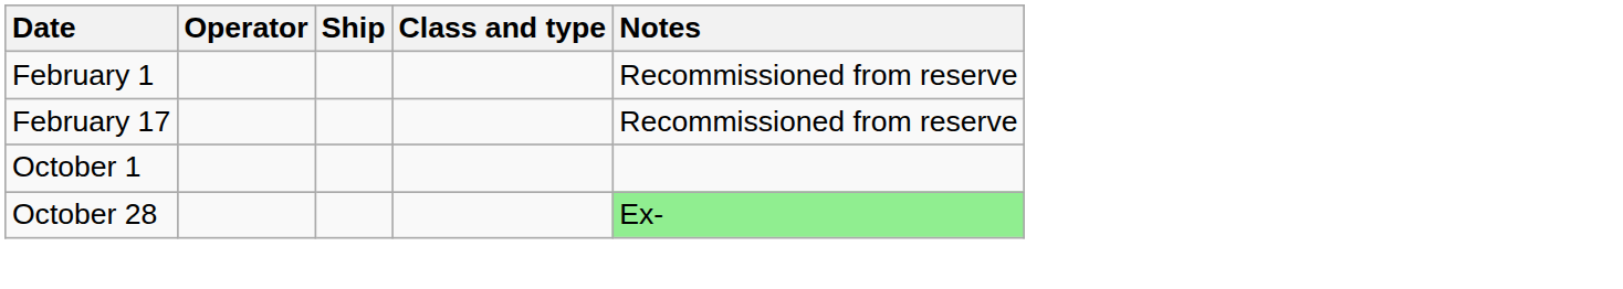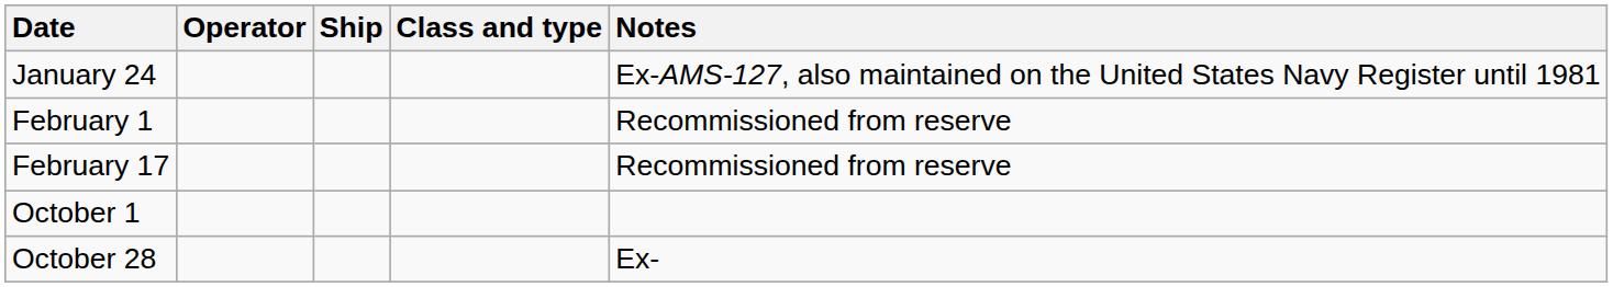 <table class="wikitable nowraplinks">
 <tr>
 <th style="text-align: left">Date</th>
 <th style="text-align: left">Operator</th>
 <th style="text-align: left">Ship</th>
 <th style="text-align: left">Class and type</th>
 <th style="text-align: left">Notes</th>
+</tr>
+<tr ---->
+<td>January 24</td>
+<td></td>
+<td><strong></strong></td>
+<td></td>
+<td>Ex-<em>AMS-127</em>, also maintained on the United States Navy Register until 1981 </td>
 </tr>
 <tr ---->
 <td>February 1</td>
 <td></td>
 <td><strong></strong></td>
 <td></td>
 <td>Recommissioned from reserve</td>
 </tr>
 <tr>
 <td>February 17</td>
 <td></td>
 <td><strong></strong></td>
 <td></td>
 <td>Recommissioned from reserve</td>
 </tr>
 <tr>
 <td>October 1</td>
 <td></td>
 <td><strong></strong></td>
 <td></td>
 </tr>
 <tr>
 <td>October 28</td>
 <td></td>
 <td><strong></strong></td>
 <td></td>
-<td style="background: lightgreen;">Ex-</td>
+<td>Ex-</td>
 </tr>
 </table>
